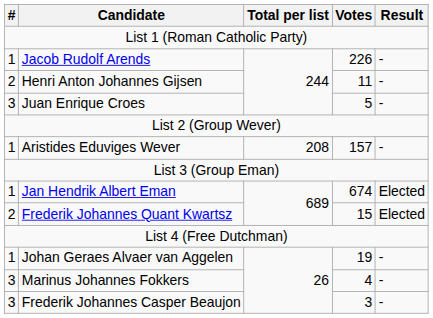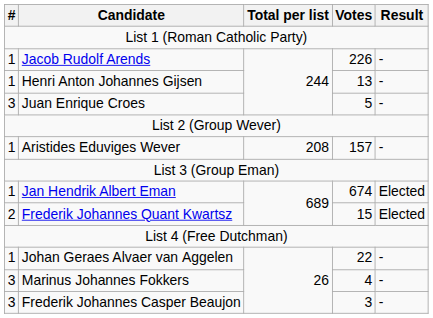 <table class="wikitable">
 <tr>
 <th>#</th>
 <th>Candidate</th>
 <th>Total per list</th>
 <th>Votes</th>
 <th>Result</th>
 </tr>
 <tr>
 <td Colspan = "5" style="text-align:center;">List 1 (Roman Catholic Party)</td>
 </tr>
 <tr>
 <td>1</td>
 <td><a href='#'>Jacob Rudolf Arends</a></td>
 <td Rowspan="3" style="text-align:right">244</td>
 <td style="text-align:right">226</td>
 <td>-</td>
 </tr>
 <tr>
-<td>2</td>
+<td>1</td>
 <td>Henri Anton Johannes Gijsen</td>
-<td style="text-align:right">11</td>
+<td style="text-align:right">13</td>
 <td>-</td>
 </tr>
 <tr>
 <td>3</td>
 <td>Juan Enrique Croes</td>
 <td style="text-align:right">5</td>
 <td>-</td>
 </tr>
 <tr>
 <td Colspan = "5" style="text-align:center;">List 2 (Group Wever)</td>
 </tr>
 <tr>
 <td>1</td>
 <td>Aristides Eduviges Wever</td>
 <td style="text-align:right">208</td>
 <td style="text-align:right">157</td>
 <td>-</td>
 </tr>
 <tr>
 <td Colspan = "5" style="text-align:center;">List 3 (Group Eman)</td>
 </tr>
 <tr>
 <td>1</td>
 <td><a href='#'>Jan Hendrik Albert Eman</a></td>
 <td Rowspan="2" style="text-align:right">689</td>
 <td style="text-align:right">674</td>
 <td>Elected</td>
 </tr>
 <tr>
 <td>2</td>
 <td><a href='#'>Frederik Johannes Quant Kwartsz</a></td>
 <td style="text-align:right">15</td>
 <td>Elected</td>
 </tr>
 <tr>
 <td Colspan = "5" style="text-align:center;">List 4 (Free Dutchman)</td>
 </tr>
 <tr>
 <td>1</td>
 <td>Johan Geraes Alvaer van Aggelen</td>
 <td Rowspan="3" style="text-align:right">26</td>
-<td style="text-align:right">19</td>
+<td style="text-align:right">22</td>
 <td>-</td>
 </tr>
 <tr>
 <td>3</td>
 <td>Marinus Johannes Fokkers</td>
 <td style="text-align:right">4</td>
 <td>-</td>
 </tr>
 <tr>
 <td>3</td>
 <td>Frederik Johannes Casper Beaujon</td>
 <td style="text-align:right">3</td>
 <td>-</td>
 </tr>
 </table>
